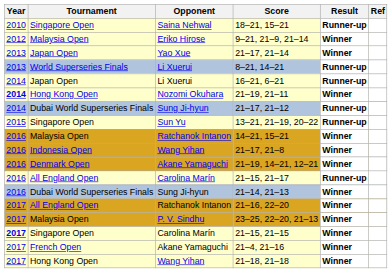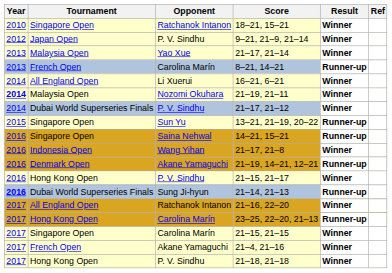 <table class="sortable wikitable" style="font-size: 90%">
 <tr>
 <th>Year</th>
 <th>Tournament</th>
 <th>Opponent</th>
 <th>Score</th>
 <th>Result</th>
 <th>Ref</th>
 </tr>
 <tr style="background:#FFFFCC">
 <td align="center"><a href='#'>2010</a></td>
 <td align="left"><a href='#'>Singapore Open</a></td>
-<td align="left"> <a href='#'>Saina Nehwal</a></td>
+<td align="left"> <a href='#'>Ratchanok Intanon</a></td>
 <td align="left">18–21, 15–21</td>
-<td style="text-align:left; background:white"> <strong>Runner-up</strong></td>
+<td style="text-align:left; background:white"> <strong>Winner</strong></td>
 <td style="text-align:center; background:white"></td>
 </tr>
 <tr style="background:#FFFFCC">
 <td align="center"><a href='#'>2012</a></td>
-<td align="left"><a href='#'>Malaysia Open</a></td>
-<td align="left"> <a href='#'>Eriko Hirose</a></td>
+<td align="left"><a href='#'>Japan Open</a></td>
+<td align="left"> P. V. Sindhu</td>
 <td align="left">9–21, 21–9, 21–14</td>
 <td style="text-align:left; background:white"> <strong>Winner</strong></td>
 <td style="text-align:center; background:white"></td>
 </tr>
 <tr style="background:#FFFFCC">
 <td align="center"><a href='#'>2013</a></td>
-<td align="left"><a href='#'>Japan Open</a></td>
+<td align="left"><a href='#'>Malaysia Open</a></td>
 <td align="left"> <a href='#'>Yao Xue</a></td>
 <td align="left">21–17, 21–14</td>
 <td style="text-align:left; background:white"> <strong>Winner</strong></td>
 <td style="text-align:center; background:white"></td>
 </tr>
 <tr style="background:#B0C4DE">
 <td align="center"><a href='#'>2013</a></td>
-<td align="left"><a href='#'>World Superseries Finals</a></td>
-<td align="left"> <a href='#'>Li Xuerui</a></td>
+<td align="left"><a href='#'>French Open</a></td>
+<td align="left"> Carolina Marín</td>
 <td align="left">8–21, 14–21</td>
 <td style="text-align:left; background:white"> <strong>Runner-up</strong></td>
 <td style="text-align:center; background:white"></td>
 </tr>
 <tr style="background:#FFFFCC">
 <td align="center"><a href='#'>2014</a></td>
-<td align="left">Japan Open</td>
+<td align="left"><a href='#'>All England Open</a></td>
 <td align="left"> Li Xuerui</td>
 <td align="left">16–21, 6–21</td>
-<td style="text-align:left; background:white"> <strong>Runner-up</strong></td>
+<td style="text-align:left; background:white"> <strong>Winner</strong></td>
 <td style="text-align:center; background:white"></td>
 </tr>
 <tr style="background:#FFFFCC">
 <td align="center"><strong><a href='#'>2014</a></strong></td>
-<td align="left"><a href='#'>Hong Kong Open</a></td>
+<td align="left">Malaysia Open</td>
 <td align="left"> <a href='#'>Nozomi Okuhara</a></td>
 <td align="left">21–19, 21–11</td>
 <td style="text-align:left; background:white"> <strong>Winner</strong></td>
 <td style="text-align:center; background:white"></td>
 </tr>
 <tr style="background:#B0C4DE">
 <td align="center"><a href='#'>2014</a></td>
 <td align="left">Dubai World Superseries Finals</td>
-<td align="left"> <a href='#'>Sung Ji-hyun</a></td>
+<td align="left"> <a href='#'>P. V. Sindhu</a></td>
 <td align="left">21–17, 21–12</td>
-<td style="text-align:left; background:white"> <strong>Runner-up</strong></td>
+<td style="text-align:left; background:white"> <strong>Winner</strong></td>
 <td style="text-align:center; background:white"></td>
 </tr>
 <tr style="background:#FFFFCC">
 <td align="center"><a href='#'>2015</a></td>
 <td align="left">Singapore Open</td>
 <td align="left"> <a href='#'>Sun Yu</a></td>
 <td align="left">13–21, 21–19, 20–22</td>
 <td style="text-align:left; background:white"> <strong>Runner-up</strong></td>
 <td style="text-align:center; background:white"></td>
 </tr>
 <tr style="background:#DAA520">
 <td align="center"><a href='#'>2016</a></td>
-<td align="left">Malaysia Open</td>
-<td align="left"> <a href='#'>Ratchanok Intanon</a></td>
+<td align="left">Singapore Open</td>
+<td align="left"> <a href='#'>Saina Nehwal</a></td>
 <td align="left">14–21, 15–21</td>
-<td style="text-align:left; background:white"> <strong>Winner</strong></td>
+<td style="text-align:left; background:white"> <strong>Runner-up</strong></td>
 <td style="text-align:center; background:white"></td>
 </tr>
 <tr style="background:#DAA520">
 <td align="center"><a href='#'>2016</a></td>
 <td align="left"><a href='#'>Indonesia Open</a></td>
 <td align="left"> <a href='#'>Wang Yihan</a></td>
 <td align="left">21–17, 21–8</td>
 <td style="text-align:left; background:white"> <strong>Winner</strong></td>
 <td style="text-align:center; background:white"></td>
 </tr>
 <tr style="background:#DAA520">
 <td align="center"><a href='#'>2016</a></td>
 <td align="left"><a href='#'>Denmark Open</a></td>
 <td align="left"> <a href='#'>Akane Yamaguchi</a></td>
 <td align="left">21–19, 14–21, 12–21</td>
-<td style="text-align:left; background:white"> <strong>Winner</strong></td>
+<td style="text-align:left; background:white"> <strong>Runner-up</strong></td>
 <td style="text-align:center; background:white"></td>
 </tr>
 <tr style="background:#FFFFCC">
 <td align="center"><a href='#'>2016</a></td>
-<td align="left"><a href='#'>All England Open</a></td>
-<td align="left"> <a href='#'>Carolina Marín</a></td>
+<td align="left">Hong Kong Open</td>
+<td align="left"> <a href='#'>P. V. Sindhu</a></td>
 <td align="left">21–15, 21–17</td>
-<td style="text-align:left; background:white"> <strong>Runner-up</strong></td>
+<td style="text-align:left; background:white"> <strong>Winner</strong></td>
 <td style="text-align:center; background:white"></td>
 </tr>
 <tr style="background:#B0C4DE">
-<td align="center"><a href='#'>2016</a></td>
+<td align="center"><strong><a href='#'>2016</a></strong></td>
 <td align="left">Dubai World Superseries Finals</td>
 <td align="left"> Sung Ji-hyun</td>
 <td align="left">21–14, 21–13</td>
-<td style="text-align:left; background:white"> <strong>Winner</strong></td>
+<td style="text-align:left; background:white"> <strong>Runner-up</strong></td>
 <td style="text-align:center; background:white"></td>
 </tr>
 <tr style="background:#DAA520">
 <td align="center"><a href='#'>2017</a></td>
 <td align="left"><a href='#'>All England Open</a></td>
 <td align="left"> Ratchanok Intanon</td>
 <td align="left">21–16, 22–20</td>
 <td style="text-align:left; background:white"> <strong>Winner</strong></td>
 <td style="text-align:center; background:white"></td>
 </tr>
 <tr style="background:#DAA520">
 <td align="center"><a href='#'>2017</a></td>
-<td align="left">Malaysia Open</td>
-<td align="left"> <a href='#'>P. V. Sindhu</a></td>
+<td align="left"><a href='#'>Hong Kong Open</a></td>
+<td align="left"> <a href='#'>Carolina Marín</a></td>
 <td align="left">23–25, 22–20, 21–13</td>
-<td style="text-align:left; background:white"> <strong>Winner</strong></td>
+<td style="text-align:left; background:white"> <strong>Runner-up</strong></td>
 <td style="text-align:center; background:white"></td>
 </tr>
 <tr style="background:#FFFFCC">
-<td align="center"><strong><a href='#'>2017</a></strong></td>
+<td align="center"><a href='#'>2017</a></td>
 <td align="left">Singapore Open</td>
 <td align="left"> Carolina Marín</td>
 <td align="left">21–15, 21–15</td>
 <td style="text-align:left; background:white"> <strong>Winner</strong></td>
 <td style="text-align:center; background:white"></td>
 </tr>
 <tr style="background:#FFFFCC">
 <td align="center"><a href='#'>2017</a></td>
 <td align="left"><a href='#'>French Open</a></td>
 <td align="left"> Akane Yamaguchi</td>
 <td align="left">21–4, 21–16</td>
 <td style="text-align:left; background:white"> <strong>Winner</strong></td>
 <td style="text-align:center; background:white"></td>
 </tr>
 <tr style="background:#FFFFCC">
 <td align="center"><a href='#'>2017</a></td>
 <td align="left">Hong Kong Open</td>
-<td align="left"> <a href='#'>Wang Yihan</a></td>
+<td align="left"> P. V. Sindhu</td>
 <td align="left">21–18, 21–18</td>
 <td style="text-align:left; background:white"> <strong>Winner</strong></td>
 <td style="text-align:center; background:white"></td>
 </tr>
 </table>
